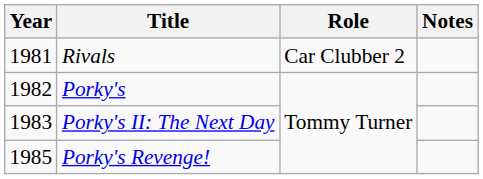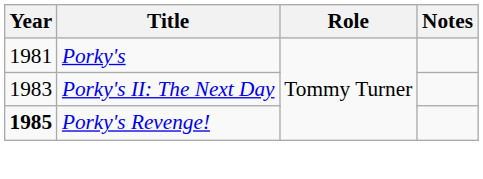 <table class="wikitable">
 <tr>
 <th>Year</th>
 <th>Title</th>
 <th>Role</th>
 <th>Notes</th>
 </tr>
 <tr>
 <td>1981</td>
-<td><em>Rivals</em></td>
-<td>Car Clubber 2</td>
-<td></td>
-</tr>
-<tr>
-<td>1982</td>
 <td><em><a href='#'>Porky's</a></em></td>
 <td rowspan="3">Tommy Turner</td>
 <td></td>
 </tr>
 <tr>
 <td>1983</td>
 <td><em><a href='#'>Porky's II: The Next Day</a></em></td>
 <td></td>
 </tr>
 <tr>
-<td>1985</td>
+<td><strong>1985</strong></td>
 <td><em><a href='#'>Porky's Revenge!</a></em></td>
 <td></td>
 </tr>
 </table>
